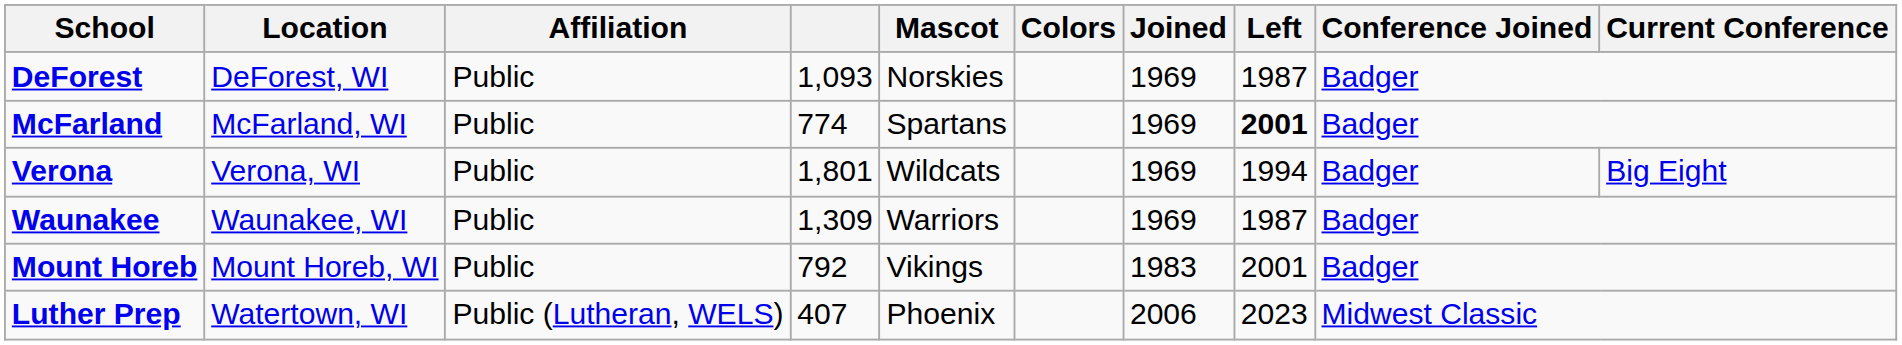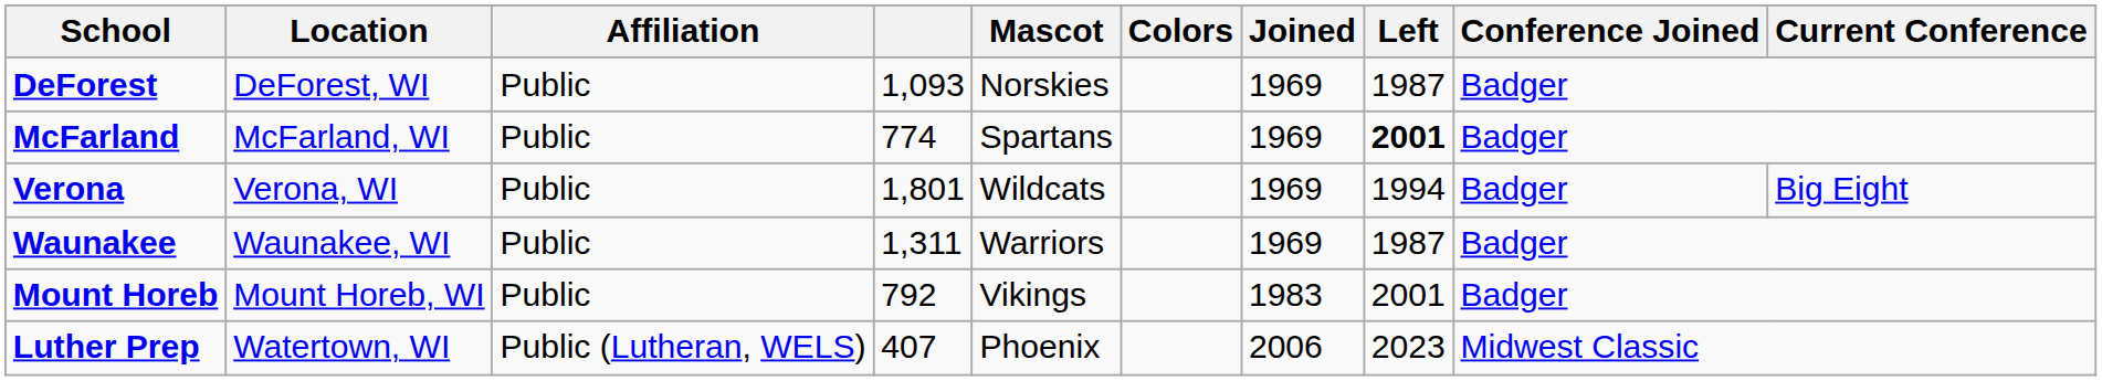 <table class="wikitable sortable">
 <tr>
 <th>School</th>
 <th>Location</th>
 <th>Affiliation</th>
 <th></th>
 <th>Mascot</th>
 <th>Colors</th>
 <th>Joined</th>
 <th>Left</th>
 <th>Conference Joined</th>
 <th>Current Conference</th>
 </tr>
 <tr>
 <td><a href='#'><strong>DeForest</strong></a></td>
 <td><a href='#'>DeForest, WI</a></td>
 <td>Public</td>
 <td>1,093</td>
 <td>Norskies</td>
 <td> </td>
 <td>1969</td>
 <td>1987</td>
 <td colspan="2"><a href='#'>Badger</a></td>
 </tr>
 <tr>
 <td><a href='#'><strong>McFarland</strong></a></td>
 <td><a href='#'>McFarland, WI</a></td>
 <td>Public</td>
 <td>774</td>
 <td>Spartans</td>
 <td> </td>
 <td>1969</td>
 <td><strong>2001</strong></td>
 <td colspan="2"><a href='#'>Badger</a></td>
 </tr>
 <tr>
 <td><a href='#'><strong>Verona</strong></a></td>
 <td><a href='#'>Verona, WI</a></td>
 <td>Public</td>
 <td>1,801</td>
 <td>Wildcats</td>
 <td> </td>
 <td>1969</td>
 <td>1994</td>
 <td><a href='#'>Badger</a></td>
 <td><a href='#'>Big Eight</a></td>
 </tr>
 <tr>
 <td><a href='#'><strong>Waunakee</strong></a></td>
 <td><a href='#'>Waunakee, WI</a></td>
 <td>Public</td>
-<td>1,309</td>
+<td>1,311</td>
 <td>Warriors</td>
 <td> </td>
 <td>1969</td>
 <td>1987</td>
 <td colspan="2"><a href='#'>Badger</a></td>
 </tr>
 <tr>
 <td><a href='#'><strong>Mount Horeb</strong></a></td>
 <td><a href='#'>Mount Horeb, WI</a></td>
 <td>Public</td>
 <td>792</td>
 <td>Vikings</td>
 <td> </td>
 <td>1983</td>
 <td>2001</td>
 <td colspan="2"><a href='#'>Badger</a></td>
 </tr>
 <tr>
 <td><a href='#'><strong>Luther Prep</strong></a></td>
 <td><a href='#'>Watertown, WI</a></td>
 <td>Public (<a href='#'>Lutheran</a>, <a href='#'>WELS</a>)</td>
 <td>407</td>
 <td>Phoenix</td>
 <td> </td>
 <td>2006</td>
 <td>2023</td>
 <td colspan="2"><a href='#'>Midwest Classic</a></td>
 </tr>
 </table>
